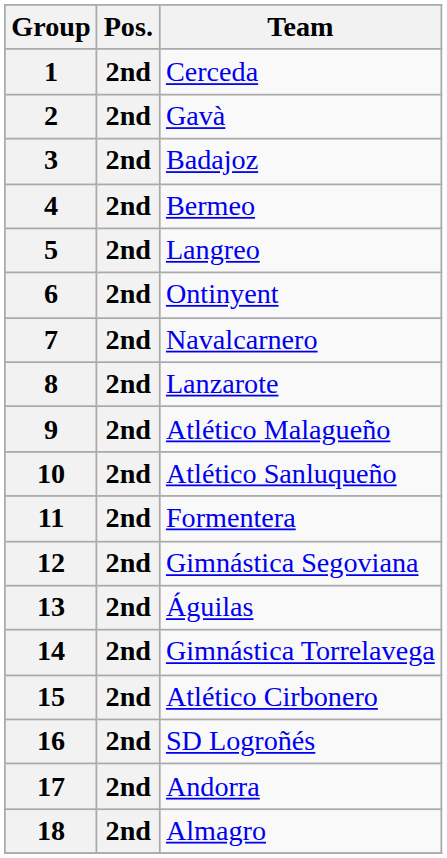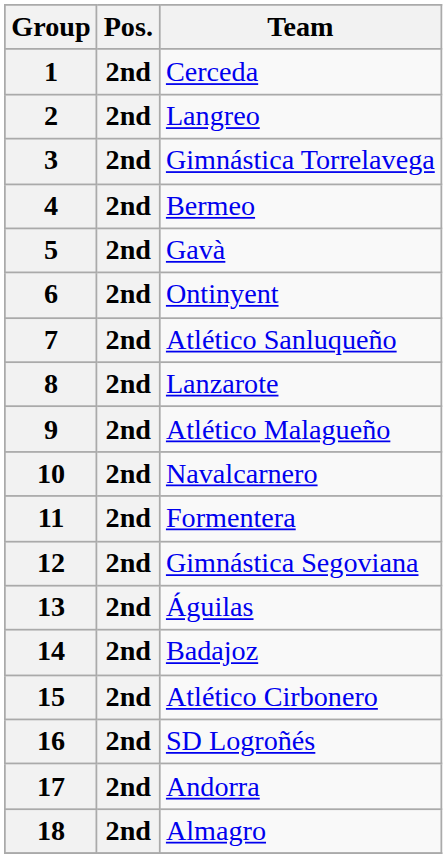 <table class="wikitable">
 <tr>
 <th>Group</th>
 <th>Pos.</th>
 <th>Team</th>
 </tr>
 <tr>
 <th>1</th>
 <th>2nd</th>
 <td><a href='#'>Cerceda</a></td>
 </tr>
 <tr>
 <th>2</th>
 <th>2nd</th>
-<td><a href='#'>Gavà</a></td>
+<td><a href='#'>Langreo</a></td>
 </tr>
 <tr>
 <th>3</th>
 <th>2nd</th>
-<td><a href='#'>Badajoz</a></td>
+<td><a href='#'>Gimnástica Torrelavega</a></td>
 </tr>
 <tr>
 <th>4</th>
 <th>2nd</th>
 <td><a href='#'>Bermeo</a></td>
 </tr>
 <tr>
 <th>5</th>
 <th>2nd</th>
-<td><a href='#'>Langreo</a></td>
+<td><a href='#'>Gavà</a></td>
 </tr>
 <tr>
 <th>6</th>
 <th>2nd</th>
 <td><a href='#'>Ontinyent</a></td>
 </tr>
 <tr>
 <th>7</th>
 <th>2nd</th>
-<td><a href='#'>Navalcarnero</a></td>
+<td><a href='#'>Atlético Sanluqueño</a></td>
 </tr>
 <tr>
 <th>8</th>
 <th>2nd</th>
 <td><a href='#'>Lanzarote</a></td>
 </tr>
 <tr>
 <th>9</th>
 <th>2nd</th>
 <td><a href='#'>Atlético Malagueño</a></td>
 </tr>
 <tr>
 <th>10</th>
 <th>2nd</th>
-<td><a href='#'>Atlético Sanluqueño</a></td>
+<td><a href='#'>Navalcarnero</a></td>
 </tr>
 <tr>
 <th>11</th>
 <th>2nd</th>
 <td><a href='#'>Formentera</a></td>
 </tr>
 <tr>
 <th>12</th>
 <th>2nd</th>
 <td><a href='#'>Gimnástica Segoviana</a></td>
 </tr>
 <tr>
 <th>13</th>
 <th>2nd</th>
 <td><a href='#'>Águilas</a></td>
 </tr>
 <tr>
 <th>14</th>
 <th>2nd</th>
-<td><a href='#'>Gimnástica Torrelavega</a></td>
+<td><a href='#'>Badajoz</a></td>
 </tr>
 <tr>
 <th>15</th>
 <th>2nd</th>
 <td><a href='#'>Atlético Cirbonero</a></td>
 </tr>
 <tr>
 <th>16</th>
 <th>2nd</th>
 <td><a href='#'>SD Logroñés</a></td>
 </tr>
 <tr>
 <th>17</th>
 <th>2nd</th>
 <td><a href='#'>Andorra</a></td>
 </tr>
 <tr>
 <th>18</th>
 <th>2nd</th>
 <td><a href='#'>Almagro</a></td>
 </tr>
 <tr>
 </tr>
 </table>
